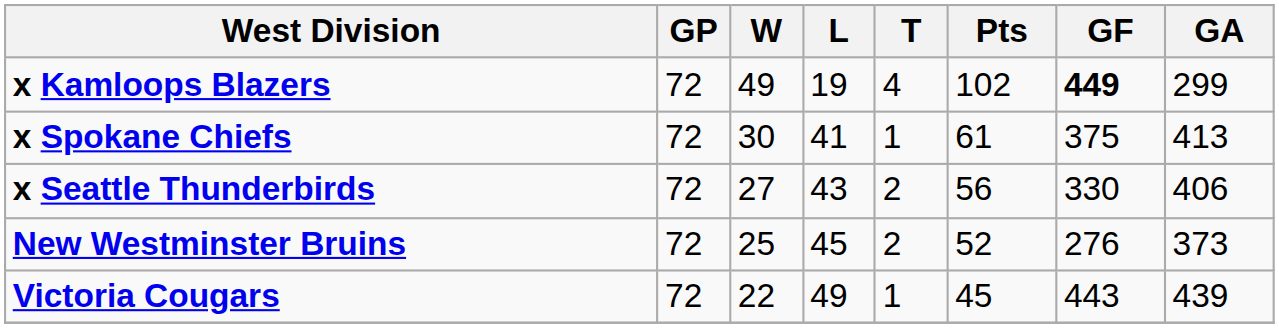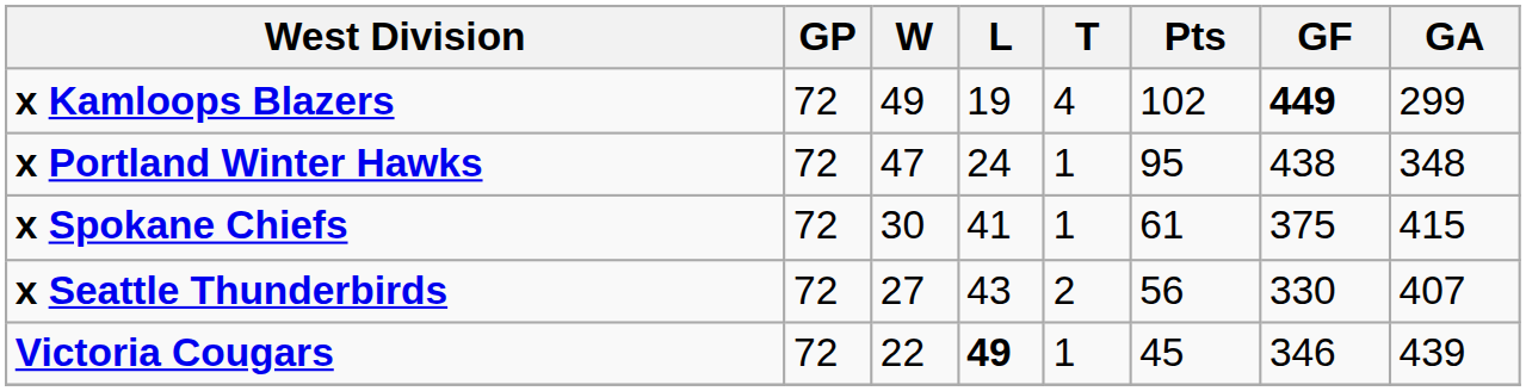 <table class="wikitable">
 <tr>
 <th width="45%">West Division</th>
 <th width="5%">GP</th>
 <th width="5%">W</th>
 <th width="5%">L</th>
 <th width="5%">T</th>
 <th width="7.5%">Pts</th>
 <th width="7.5%">GF</th>
 <th width="7.5%">GA</th>
 </tr>
 <tr>
 <td><strong>x <a href='#'>Kamloops Blazers</a></strong></td>
 <td>72</td>
 <td>49</td>
 <td>19</td>
 <td>4</td>
 <td>102</td>
 <td><strong>449</strong></td>
 <td>299</td>
 </tr>
 <tr>
+<td><strong>x <a href='#'>Portland Winter Hawks</a></strong></td>
+<td>72</td>
+<td>47</td>
+<td>24</td>
+<td>1</td>
+<td>95</td>
+<td>438</td>
+<td>348</td>
+</tr>
+<tr>
 <td><strong>x <a href='#'>Spokane Chiefs</a></strong></td>
 <td>72</td>
 <td>30</td>
 <td>41</td>
 <td>1</td>
 <td>61</td>
 <td>375</td>
-<td>413</td>
+<td>415</td>
 </tr>
 <tr>
 <td><strong>x <a href='#'>Seattle Thunderbirds</a></strong></td>
 <td>72</td>
 <td>27</td>
 <td>43</td>
 <td>2</td>
 <td>56</td>
 <td>330</td>
-<td>406</td>
-</tr>
-<tr>
-<td><strong><a href='#'>New Westminster Bruins</a></strong></td>
-<td>72</td>
-<td>25</td>
-<td>45</td>
-<td>2</td>
-<td>52</td>
-<td>276</td>
-<td>373</td>
+<td>407</td>
 </tr>
 <tr>
 <td><strong><a href='#'>Victoria Cougars</a></strong></td>
 <td>72</td>
 <td>22</td>
-<td>49</td>
+<td><strong>49</strong></td>
 <td>1</td>
 <td>45</td>
-<td>443</td>
+<td>346</td>
 <td>439</td>
 </tr>
 <tr>
 </tr>
 </table>
